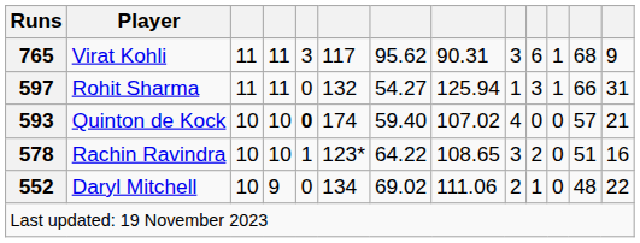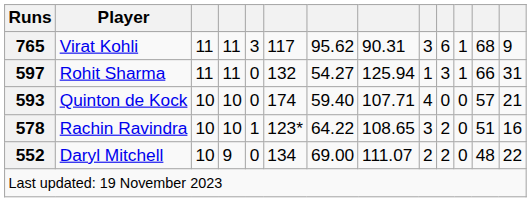 <table class="wikitable">
 <tr>
 <th>Runs</th>
 <th>Player</th>
 <th></th>
 <th></th>
 <th></th>
 <th></th>
 <th></th>
 <th></th>
 <th></th>
 <th></th>
 <th></th>
 <th></th>
 <th></th>
 </tr>
 <tr>
 <th>765</th>
 <td> <a href='#'>Virat Kohli</a></td>
 <td>11</td>
 <td>11</td>
 <td>3</td>
 <td>117</td>
 <td>95.62</td>
 <td>90.31</td>
 <td>3</td>
 <td>6</td>
 <td>1</td>
 <td>68</td>
 <td>9</td>
 </tr>
 <tr>
 <th>597</th>
 <td> <a href='#'>Rohit Sharma</a></td>
 <td>11</td>
 <td>11</td>
 <td>0</td>
 <td>132</td>
 <td>54.27</td>
 <td>125.94</td>
 <td>1</td>
 <td>3</td>
 <td>1</td>
 <td>66</td>
 <td>31</td>
 </tr>
 <tr>
 <th>593</th>
 <td> <a href='#'>Quinton de Kock</a></td>
 <td>10</td>
 <td>10</td>
-<td><strong>0</strong></td>
+<td>0</td>
 <td>174</td>
 <td>59.40</td>
-<td>107.02</td>
+<td>107.71</td>
 <td>4</td>
 <td>0</td>
 <td>0</td>
 <td>57</td>
 <td>21</td>
 </tr>
 <tr>
 <th>578</th>
 <td> <a href='#'>Rachin Ravindra</a></td>
 <td>10</td>
 <td>10</td>
 <td>1</td>
 <td>123*</td>
 <td>64.22</td>
 <td>108.65</td>
 <td>3</td>
 <td>2</td>
 <td>0</td>
 <td>51</td>
 <td>16</td>
 </tr>
 <tr>
 <th>552</th>
 <td> <a href='#'>Daryl Mitchell</a></td>
 <td>10</td>
 <td>9</td>
 <td>0</td>
 <td>134</td>
-<td>69.02</td>
-<td>111.06</td>
+<td>69.00</td>
+<td>111.07</td>
 <td>2</td>
-<td>1</td>
+<td>2</td>
 <td>0</td>
 <td>48</td>
 <td>22</td>
 </tr>
 <tr>
 <td colspan="13"><small>Last updated: 19 November 2023</small></td>
 </tr>
 </table>
